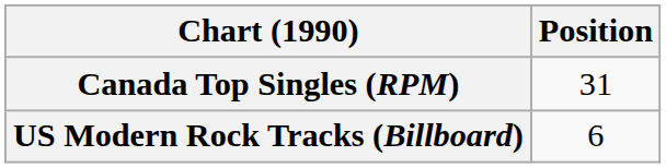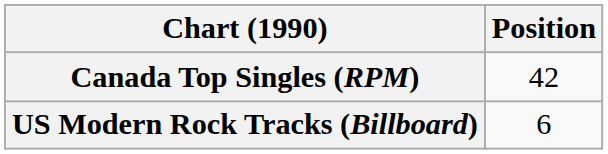 <table class="wikitable plainrowheaders" style="text-align:center">
 <tr>
 <th>Chart (1990)</th>
 <th>Position</th>
 </tr>
 <tr>
 <th scope="row">Canada Top Singles (<em>RPM</em>)</th>
-<td>31</td>
+<td>42</td>
 </tr>
 <tr>
 <th scope="row">US Modern Rock Tracks (<em>Billboard</em>)</th>
 <td>6</td>
 </tr>
 </table>
